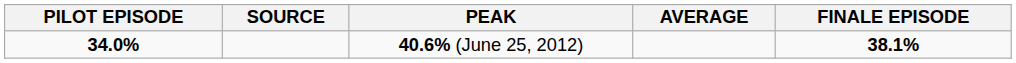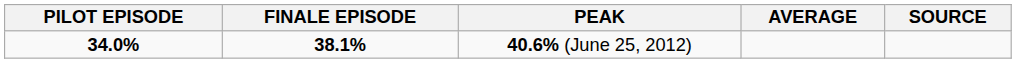 <table class="wikitable plainrowheaders" style="text-align:center; background:#f9f9f9; line-height:16px;" width="100%">
 <tr>
 <th>PILOT EPISODE</th>
-<th>SOURCE</th>
+<th>FINALE EPISODE</th>
 <th>PEAK</th>
 <th>AVERAGE</th>
-<th>FINALE EPISODE</th>
+<th>SOURCE</th>
 </tr>
 <tr>
 <td><strong>34.0%</strong></td>
-<td></td>
+<td><strong>38.1%</strong></td>
 <td><strong>40.6%</strong> (June 25, 2012)</td>
 <td></td>
-<td><strong>38.1%</strong></td>
+<td></td>
 </tr>
 </table>
